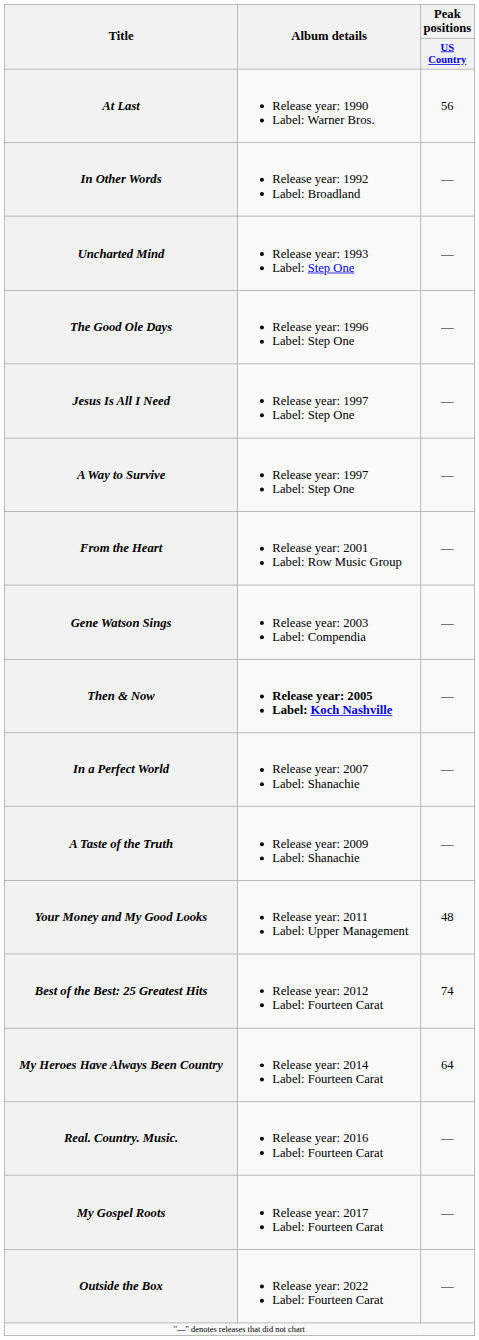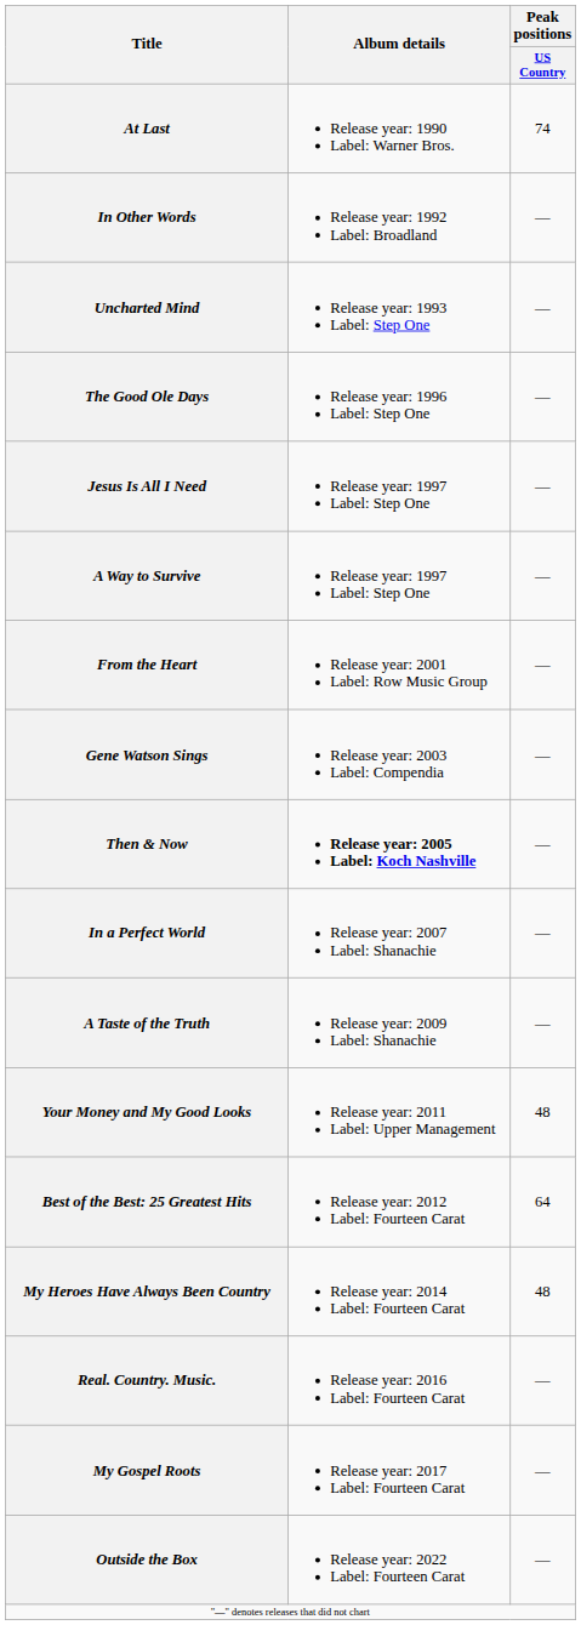 <table class="wikitable plainrowheaders" style="text-align:center;">
 <tr>
 <th rowspan="2" style="width:18em;">Title</th>
 <th rowspan="2" style="width:14em;">Album details</th>
 <th>Peak positions</th>
 </tr>
 <tr style="font-size:smaller;">
 <th width="60"><a href='#'>US Country</a><br></th>
 </tr>
 <tr>
 <th scope="row"><em>At Last</em></th>
 <td align="left"><br><ul><li>Release year: 1990</li><li>Label: Warner Bros.</li></ul></td>
-<td>56</td>
+<td>74</td>
 </tr>
 <tr>
 <th scope="row"><em>In Other Words</em></th>
 <td align="left"><br><ul><li>Release year: 1992</li><li>Label: Broadland</li></ul></td>
 <td>—</td>
 </tr>
 <tr>
 <th scope="row"><em>Uncharted Mind</em></th>
 <td align="left"><br><ul><li>Release year: 1993</li><li>Label: <a href='#'>Step One</a></li></ul></td>
 <td>—</td>
 </tr>
 <tr>
 <th scope="row"><em>The Good Ole Days</em></th>
 <td align="left"><br><ul><li>Release year: 1996</li><li>Label: Step One</li></ul></td>
 <td>—</td>
 </tr>
 <tr>
 <th scope="row"><em>Jesus Is All I Need</em></th>
 <td align="left"><br><ul><li>Release year: 1997</li><li>Label: Step One</li></ul></td>
 <td>—</td>
 </tr>
 <tr>
 <th scope="row"><em>A Way to Survive</em></th>
 <td align="left"><br><ul><li>Release year: 1997</li><li>Label: Step One</li></ul></td>
 <td>—</td>
 </tr>
 <tr>
 <th scope="row"><em>From the Heart</em></th>
 <td align="left"><br><ul><li>Release year: 2001</li><li>Label: Row Music Group</li></ul></td>
 <td>—</td>
 </tr>
 <tr>
 <th scope="row"><em>Gene Watson Sings</em></th>
 <td align="left"><br><ul><li>Release year: 2003</li><li>Label: Compendia</li></ul></td>
 <td>—</td>
 </tr>
 <tr>
 <th scope="row"><em>Then & Now</em></th>
 <td align="left"><strong><br><ul><li>Release year: 2005</li><li>Label: <a href='#'>Koch Nashville</a></li></ul></strong></td>
 <td>—</td>
 </tr>
 <tr>
 <th scope="row"><em>In a Perfect World</em></th>
 <td align="left"><br><ul><li>Release year: 2007</li><li>Label: Shanachie</li></ul></td>
 <td>—</td>
 </tr>
 <tr>
 <th scope="row"><em>A Taste of the Truth</em></th>
 <td align="left"><br><ul><li>Release year: 2009</li><li>Label: Shanachie</li></ul></td>
 <td>—</td>
 </tr>
 <tr>
 <th scope="row"><em>Your Money and My Good Looks</em><br></th>
 <td align="left"><br><ul><li>Release year: 2011</li><li>Label: Upper Management</li></ul></td>
 <td>48</td>
 </tr>
 <tr>
 <th scope="row"><em>Best of the Best: 25 Greatest Hits</em><br></th>
 <td align="left"><br><ul><li>Release year: 2012</li><li>Label: Fourteen Carat</li></ul></td>
-<td>74</td>
+<td>64</td>
 </tr>
 <tr>
 <th scope="row"><em>My Heroes Have Always Been Country</em></th>
 <td align="left"><br><ul><li>Release year: 2014</li><li>Label: Fourteen Carat</li></ul></td>
-<td>64</td>
+<td>48</td>
 </tr>
 <tr>
 <th scope="row"><em>Real. Country. Music.</em></th>
 <td align="left"><br><ul><li>Release year: 2016</li><li>Label: Fourteen Carat</li></ul></td>
 <td>—</td>
 </tr>
 <tr>
 <th scope="row"><em>My Gospel Roots</em></th>
 <td align="left"><br><ul><li>Release year: 2017</li><li>Label: Fourteen Carat</li></ul></td>
 <td>—</td>
 </tr>
 <tr>
 <th scope="row"><em>Outside the Box</em></th>
 <td align="left"><br><ul><li>Release year: 2022</li><li>Label: Fourteen Carat</li></ul></td>
 <td>—</td>
 </tr>
 <tr>
 <td colspan="3" style="font-size:8pt">"—" denotes releases that did not chart</td>
 </tr>
 </table>
